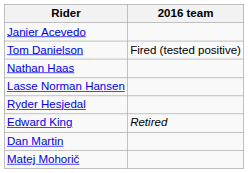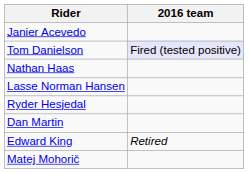 <table class="wikitable">
 <tr>
 <th>Rider</th>
 <th>2016 team</th>
 </tr>
 <tr>
 <td><a href='#'>Janier Acevedo</a></td>
 <td></td>
 </tr>
 <tr>
 <td><a href='#'>Tom Danielson</a></td>
-<td>Fired (tested positive)</td>
+<td style="background: lavender;">Fired (tested positive)</td>
 </tr>
 <tr>
 <td><a href='#'>Nathan Haas</a></td>
 <td></td>
 </tr>
 <tr>
 <td><a href='#'>Lasse Norman Hansen</a></td>
 <td></td>
 </tr>
 <tr>
 <td><a href='#'>Ryder Hesjedal</a></td>
 <td></td>
 </tr>
 <tr>
+<td><a href='#'>Dan Martin</a></td>
+<td></td>
+</tr>
+<tr>
 <td><a href='#'>Edward King</a></td>
 <td><em>Retired</em></td>
-</tr>
-<tr>
-<td><a href='#'>Dan Martin</a></td>
-<td></td>
 </tr>
 <tr>
 <td><a href='#'>Matej Mohorič</a></td>
 <td></td>
 </tr>
 </table>
